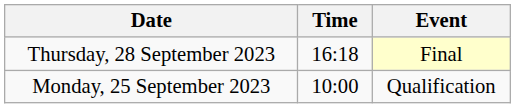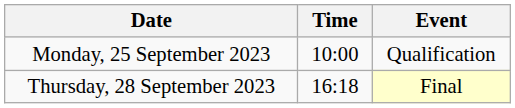 <table class = "wikitable" style="text-align:center;">
 <tr>
 <th width=220>Date</th>
 <th width=50>Time</th>
 <th width=100>Event</th>
 </tr>
 <tr>
+<td>Monday, 25 September 2023</td>
+<td>10:00</td>
+<td>Qualification</td>
+</tr>
+<tr>
 <td>Thursday, 28 September 2023</td>
 <td>16:18</td>
 <td bgcolor=ffffcc>Final</td>
 </tr>
-<tr>
-<td>Monday, 25 September 2023</td>
-<td>10:00</td>
-<td>Qualification</td>
-</tr>
 </table>
